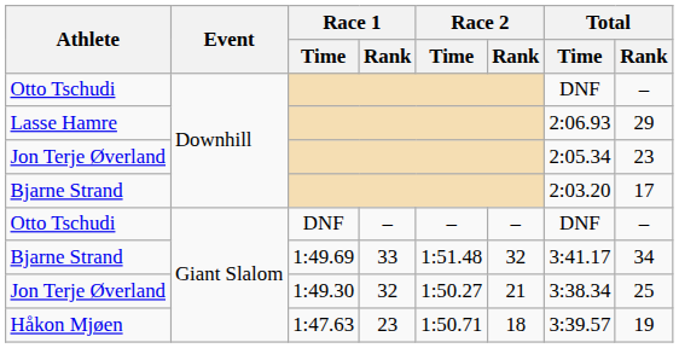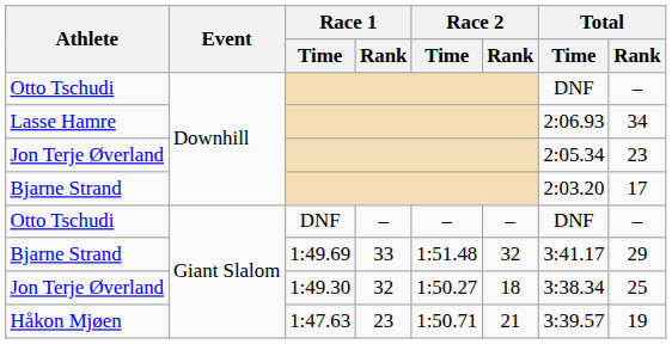 <table class="wikitable" style="font-size:90%">
 <tr>
 <th rowspan="2">Athlete</th>
 <th rowspan="2">Event</th>
 <th colspan="2">Race 1</th>
 <th colspan="2">Race 2</th>
 <th colspan="2">Total</th>
 </tr>
 <tr>
 <th>Time</th>
 <th>Rank</th>
 <th>Time</th>
 <th>Rank</th>
 <th>Time</th>
 <th>Rank</th>
 </tr>
 <tr>
 <td><a href='#'>Otto Tschudi</a></td>
 <td rowspan="4">Downhill</td>
 <td colspan="4" bgcolor="wheat"></td>
 <td align="center">DNF</td>
 <td align="center">–</td>
 </tr>
 <tr>
 <td><a href='#'>Lasse Hamre</a></td>
 <td colspan="4" bgcolor="wheat"></td>
 <td align="center">2:06.93</td>
-<td align="center">29</td>
+<td align="center">34</td>
 </tr>
 <tr>
 <td><a href='#'>Jon Terje Øverland</a></td>
 <td colspan="4" bgcolor="wheat"></td>
 <td align="center">2:05.34</td>
 <td align="center">23</td>
 </tr>
 <tr>
 <td><a href='#'>Bjarne Strand</a></td>
 <td colspan="4" bgcolor="wheat"></td>
 <td align="center">2:03.20</td>
 <td align="center">17</td>
 </tr>
 <tr>
 <td><a href='#'>Otto Tschudi</a></td>
 <td rowspan="4">Giant Slalom</td>
 <td align="center">DNF</td>
 <td align="center">–</td>
 <td align="center">–</td>
 <td align="center">–</td>
 <td align="center">DNF</td>
 <td align="center">–</td>
 </tr>
 <tr>
 <td><a href='#'>Bjarne Strand</a></td>
 <td align="center">1:49.69</td>
 <td align="center">33</td>
 <td align="center">1:51.48</td>
 <td align="center">32</td>
 <td align="center">3:41.17</td>
-<td align="center">34</td>
+<td align="center">29</td>
 </tr>
 <tr>
 <td><a href='#'>Jon Terje Øverland</a></td>
 <td align="center">1:49.30</td>
 <td align="center">32</td>
 <td align="center">1:50.27</td>
-<td align="center">21</td>
+<td align="center">18</td>
 <td align="center">3:38.34</td>
 <td align="center">25</td>
 </tr>
 <tr>
 <td><a href='#'>Håkon Mjøen</a></td>
 <td align="center">1:47.63</td>
 <td align="center">23</td>
 <td align="center">1:50.71</td>
-<td align="center">18</td>
+<td align="center">21</td>
 <td align="center">3:39.57</td>
 <td align="center">19</td>
 </tr>
 </table>
